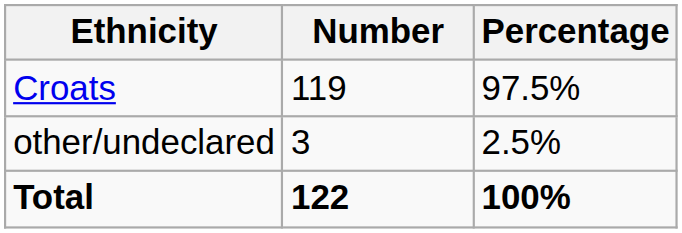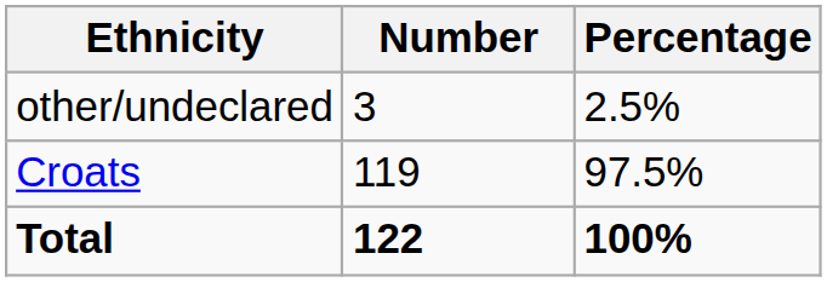 <table class="wikitable">
 <tr>
 <th width="100px">Ethnicity</th>
 <th width="80px">Number</th>
 <th width="80px">Percentage</th>
 </tr>
 <tr>
+<td>other/undeclared</td>
+<td>3</td>
+<td>2.5%</td>
+</tr>
+<tr>
 <td><a href='#'>Croats</a></td>
 <td>119</td>
 <td>97.5%</td>
-</tr>
-<tr>
-<td>other/undeclared</td>
-<td>3</td>
-<td>2.5%</td>
 </tr>
 <tr>
 <td><strong>Total</strong></td>
 <td><strong>122</strong></td>
 <td><strong>100%</strong></td>
 </tr>
 </table>
